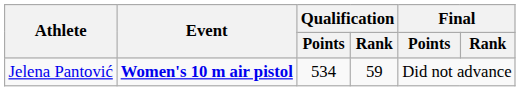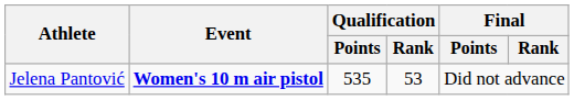 <table class="wikitable" style="font-size:90%">
 <tr>
 <th rowspan="2">Athlete</th>
 <th rowspan="2">Event</th>
 <th colspan=2>Qualification</th>
 <th colspan=2>Final</th>
 </tr>
 <tr style="font-size:95%">
 <th>Points</th>
 <th>Rank</th>
 <th>Points</th>
 <th>Rank</th>
 </tr>
 <tr align=center>
 <td align=left><a href='#'>Jelena Pantović</a></td>
 <td align=left><strong><a href='#'>Women's 10 m air pistol</a></strong></td>
-<td>534</td>
-<td>59</td>
+<td>535</td>
+<td>53</td>
 <td colspan=2>Did not advance</td>
 </tr>
 </table>
